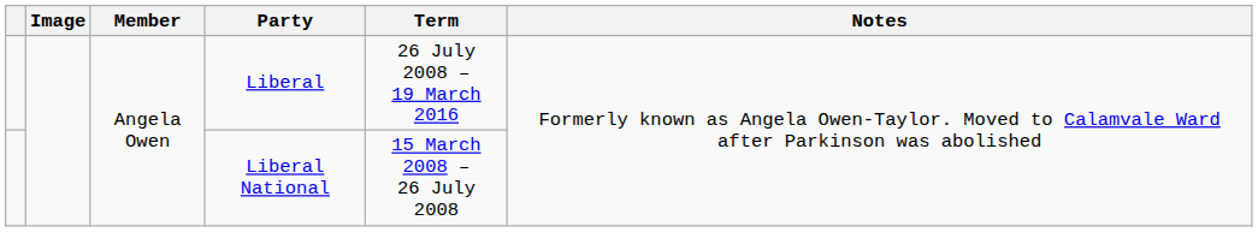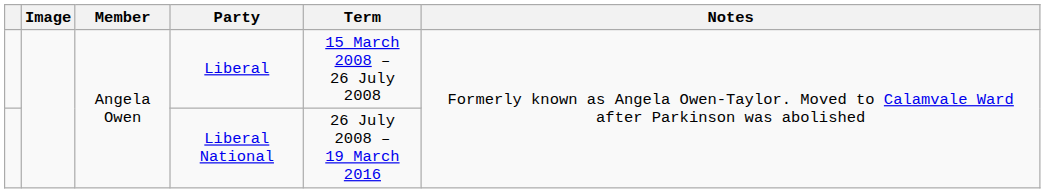 <table class="wikitable" style="text-align:center">
 <tr>
 <th></th>
 <th>Image</th>
 <th>Member</th>
 <th>Party</th>
 <th>Term</th>
 <th>Notes</th>
 </tr>
 <tr>
 <td> </td>
 <td rowspan="2"></td>
 <td rowspan="2">Angela Owen</td>
 <td><a href='#'>Liberal</a></td>
-<td>26 July 2008  –<br> <a href='#'>19 March 2016</a></td>
+<td><a href='#'>15 March 2008</a> –<br> 26 July 2008</td>
 <td rowspan="2">Formerly known as Angela Owen-Taylor. Moved to <a href='#'>Calamvale Ward</a> after Parkinson was abolished</td>
 </tr>
 <tr>
 <td> </td>
 <td><a href='#'>Liberal National</a></td>
-<td><a href='#'>15 March 2008</a> –<br> 26 July 2008</td>
+<td>26 July 2008  –<br> <a href='#'>19 March 2016</a></td>
 </tr>
 </table>
